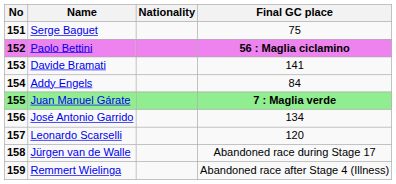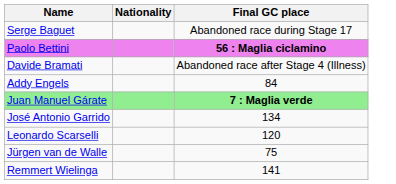 <table class="wikitable">
 <tr>
-<th>No</th>
 <th>Name</th>
 <th>Nationality</th>
 <th>Final GC place</th>
 </tr>
 <tr --->
-<td><strong>151</strong></td>
 <td><a href='#'>Serge Baguet</a></td>
 <td></td>
-<td align="center">75</td>
+<td align="center">Abandoned race during Stage 17</td>
 </tr>
 <tr style="background:violet">
-<td><strong>152</strong></td>
 <td><a href='#'>Paolo Bettini</a></td>
 <td></td>
 <td align="center"><strong>56 : Maglia ciclamino</strong></td>
 </tr>
 <tr --->
-<td><strong>153</strong></td>
 <td><a href='#'>Davide Bramati</a></td>
 <td></td>
-<td align="center">141</td>
+<td align="center">Abandoned race after Stage 4 (Illness)</td>
 </tr>
 <tr --->
-<td><strong>154</strong></td>
 <td><a href='#'>Addy Engels</a></td>
 <td></td>
 <td align="center">84</td>
 </tr>
 <tr style="background:lightgreen">
-<td><strong>155</strong></td>
 <td><a href='#'>Juan Manuel Gárate</a></td>
 <td></td>
 <td align="center"><strong>7 : Maglia verde</strong></td>
 </tr>
 <tr --->
-<td><strong>156</strong></td>
 <td><a href='#'>José Antonio Garrido</a></td>
 <td></td>
 <td align="center">134</td>
 </tr>
 <tr --->
-<td><strong>157</strong></td>
 <td><a href='#'>Leonardo Scarselli</a></td>
 <td></td>
 <td align="center">120</td>
 </tr>
 <tr --->
-<td><strong>158</strong></td>
 <td><a href='#'>Jürgen van de Walle</a></td>
 <td></td>
-<td align="center">Abandoned race during Stage 17</td>
+<td align="center">75</td>
 </tr>
 <tr --->
-<td><strong>159</strong></td>
 <td><a href='#'>Remmert Wielinga</a></td>
 <td></td>
-<td align="center">Abandoned race after Stage 4 (Illness)</td>
+<td align="center">141</td>
 </tr>
 </table>
